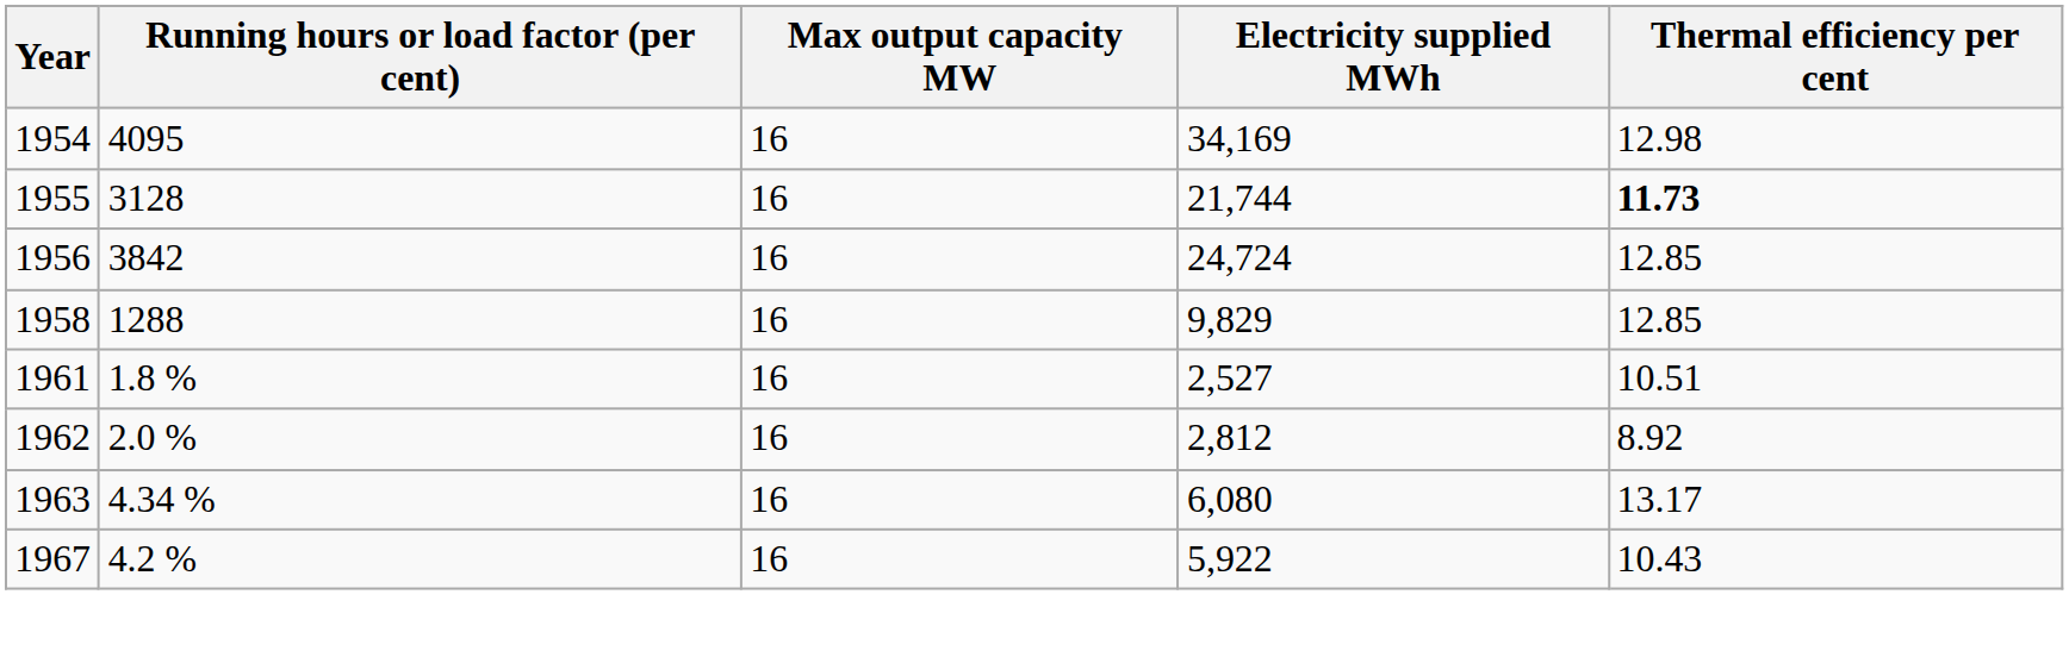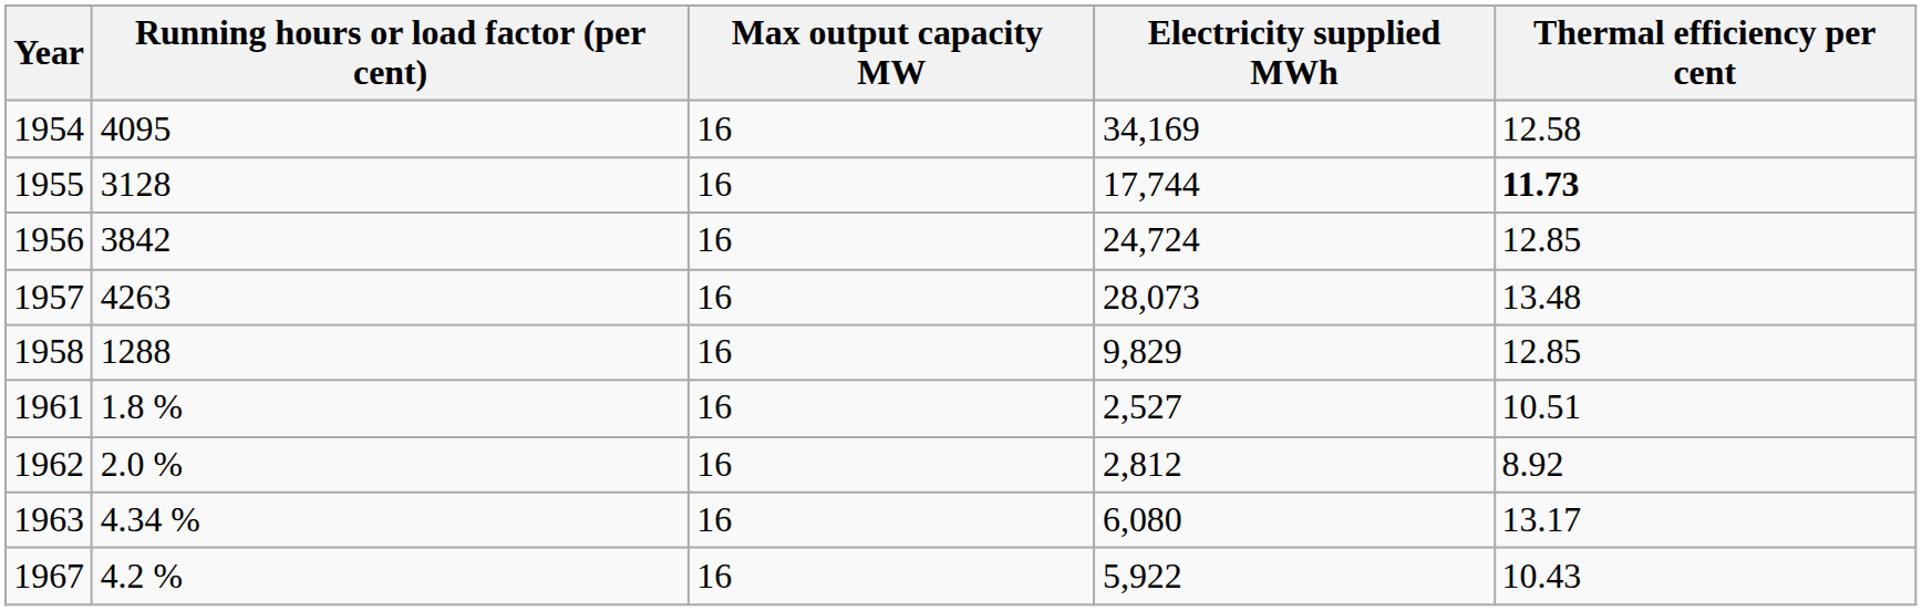 <table class="wikitable">
 <tr>
 <th>Year</th>
 <th>Running hours or load factor (per cent)</th>
 <th>Max output capacity  MW</th>
 <th>Electricity supplied MWh</th>
 <th>Thermal efficiency per cent</th>
 </tr>
 <tr>
 <td>1954</td>
 <td>4095</td>
 <td>16</td>
 <td>34,169</td>
-<td>12.98</td>
+<td>12.58</td>
 </tr>
 <tr>
 <td>1955</td>
 <td>3128</td>
 <td>16</td>
-<td>21,744</td>
+<td>17,744</td>
 <td><strong>11.73</strong></td>
 </tr>
 <tr>
 <td>1956</td>
 <td>3842</td>
 <td>16</td>
 <td>24,724</td>
 <td>12.85</td>
+</tr>
+<tr>
+<td>1957</td>
+<td>4263</td>
+<td>16</td>
+<td>28,073</td>
+<td>13.48</td>
 </tr>
 <tr>
 <td>1958</td>
 <td>1288</td>
 <td>16</td>
 <td>9,829</td>
 <td>12.85</td>
 </tr>
 <tr>
 <td>1961</td>
 <td>1.8 %</td>
 <td>16</td>
 <td>2,527</td>
 <td>10.51</td>
 </tr>
 <tr>
 <td>1962</td>
 <td>2.0 %</td>
 <td>16</td>
 <td>2,812</td>
 <td>8.92</td>
 </tr>
 <tr>
 <td>1963</td>
 <td>4.34 %</td>
 <td>16</td>
 <td>6,080</td>
 <td>13.17</td>
 </tr>
 <tr>
 <td>1967</td>
 <td>4.2 %</td>
 <td>16</td>
 <td>5,922</td>
 <td>10.43</td>
 </tr>
 </table>
